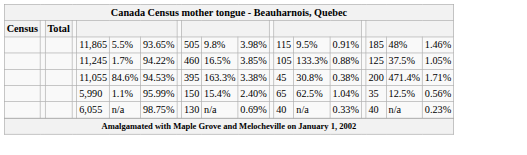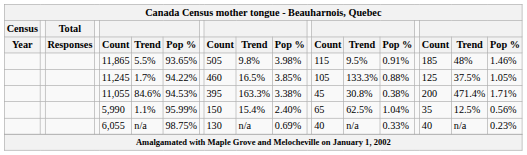 <table class="wikitable">
 <tr>
 <th colspan="19">Canada Census mother tongue - Beauharnois, Quebec</th>
 </tr>
 <tr>
 <th>Census</th>
 <td></td>
 <th>Total</th>
 <td colspan="1"></td>
 <th colspan="3"></th>
 <td colspan="1"></td>
 <th colspan="3"></th>
 <td colspan="1"></td>
 <th colspan="3"></th>
 <td colspan="1"></td>
 <th colspan="3"></th>
+</tr>
+<tr>
+<th>Year</th>
+<td></td>
+<th>Responses</th>
+<td></td>
+<th>Count</th>
+<th>Trend</th>
+<th>Pop %</th>
+<td></td>
+<th>Count</th>
+<th>Trend</th>
+<th>Pop %</th>
+<td></td>
+<th>Count</th>
+<th>Trend</th>
+<th>Pop %</th>
+<td></td>
+<th>Count</th>
+<th>Trend</th>
+<th>Pop %</th>
 </tr>
 <tr>
 <td></td>
 <td></td>
 <td></td>
 <td></td>
 <td>11,865</td>
 <td> 5.5%</td>
 <td>93.65%</td>
 <td></td>
 <td>505</td>
 <td> 9.8%</td>
 <td>3.98%</td>
 <td></td>
 <td>115</td>
 <td> 9.5%</td>
 <td>0.91%</td>
 <td></td>
 <td>185</td>
 <td> 48%</td>
 <td>1.46%</td>
 </tr>
 <tr>
 <td></td>
 <td></td>
 <td></td>
 <td></td>
 <td>11,245</td>
 <td> 1.7%</td>
 <td>94.22%</td>
 <td></td>
 <td>460</td>
 <td> 16.5%</td>
 <td>3.85%</td>
 <td></td>
 <td>105</td>
 <td> 133.3%</td>
 <td>0.88%</td>
 <td></td>
 <td>125</td>
 <td> 37.5%</td>
 <td>1.05%</td>
 </tr>
 <tr>
 <td></td>
 <td></td>
 <td></td>
 <td></td>
 <td>11,055</td>
 <td> 84.6%</td>
 <td>94.53%</td>
 <td></td>
 <td>395</td>
 <td> 163.3%</td>
 <td>3.38%</td>
 <td></td>
 <td>45</td>
 <td> 30.8%</td>
 <td>0.38%</td>
 <td></td>
 <td>200</td>
 <td> 471.4%</td>
 <td>1.71%</td>
 </tr>
 <tr>
 <td></td>
 <td></td>
 <td></td>
 <td></td>
 <td>5,990</td>
 <td> 1.1%</td>
 <td>95.99%</td>
 <td></td>
 <td>150</td>
 <td> 15.4%</td>
 <td>2.40%</td>
 <td></td>
 <td>65</td>
 <td> 62.5%</td>
 <td>1.04%</td>
 <td></td>
 <td>35</td>
 <td> 12.5%</td>
 <td>0.56%</td>
 </tr>
 <tr>
 <td></td>
 <td></td>
 <td></td>
 <td></td>
 <td>6,055</td>
 <td>n/a</td>
 <td>98.75%</td>
 <td></td>
 <td>130</td>
 <td>n/a</td>
 <td>0.69%</td>
 <td></td>
 <td>40</td>
 <td>n/a</td>
 <td>0.33%</td>
 <td></td>
 <td>40</td>
 <td>n/a</td>
 <td>0.23%</td>
 </tr>
 <tr>
 </tr>
 <tr>
 <th colspan="19"><small>Amalgamated with Maple Grove and Melocheville on January 1, 2002</small></th>
 </tr>
 </table>
